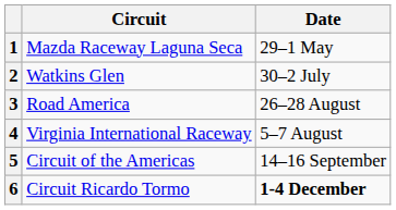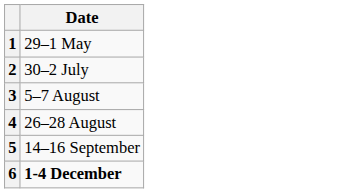 <table class="wikitable">
 <tr>
 <th></th>
-<th>Circuit</th>
 <th>Date</th>
 </tr>
 <tr>
 <th>1</th>
-<td> <a href='#'>Mazda Raceway Laguna Seca</a></td>
 <td>29–1 May</td>
 </tr>
 <tr>
 <th>2</th>
-<td> <a href='#'>Watkins Glen</a></td>
 <td>30–2 July</td>
 </tr>
 <tr>
 <th>3</th>
-<td> <a href='#'>Road America</a></td>
+<td>5–7 August</td>
+</tr>
+<tr>
+<th>4</th>
 <td>26–28 August</td>
 </tr>
 <tr>
-<th>4</th>
-<td> <a href='#'>Virginia International Raceway</a></td>
-<td>5–7 August</td>
-</tr>
-<tr>
 <th>5</th>
-<td> <a href='#'>Circuit of the Americas</a></td>
 <td>14–16 September</td>
 </tr>
 <tr>
 <th>6</th>
-<td> <a href='#'>Circuit Ricardo Tormo</a></td>
 <td><strong>1-4 December</strong></td>
 </tr>
 </table>
